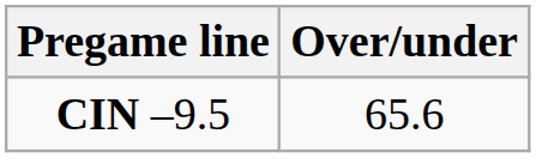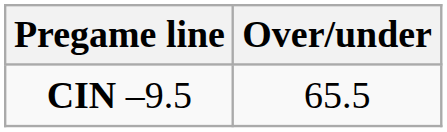 <table class="wikitable">
 <tr align="center">
 <th style=>Pregame line</th>
 <th style=>Over/under</th>
 </tr>
 <tr align="center">
 <td><strong>CIN</strong> –9.5</td>
-<td>65.6</td>
+<td>65.5</td>
 </tr>
 </table>
